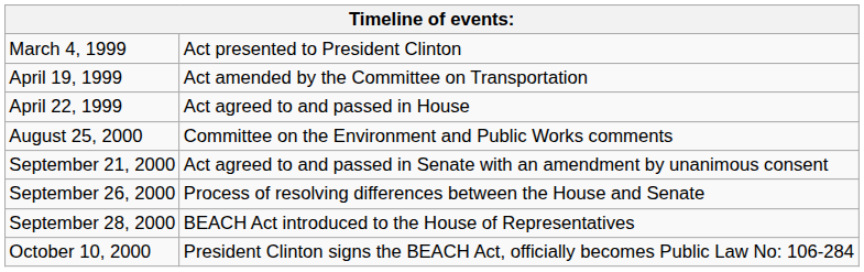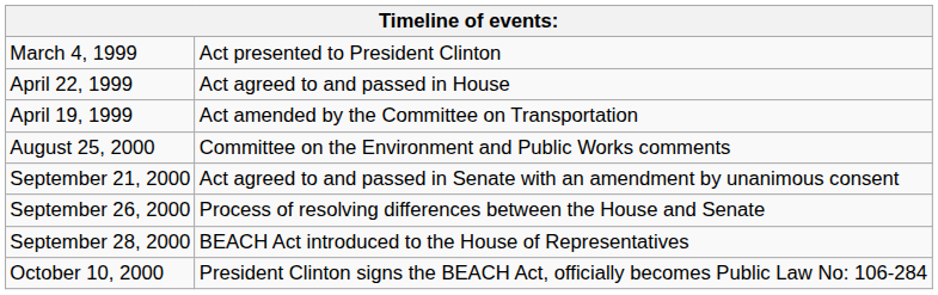 <table class="wikitable">
 <tr>
 <th colspan="2">Timeline of events:</th>
 </tr>
 <tr>
 <td>March 4, 1999</td>
 <td>Act presented to President Clinton</td>
 </tr>
 <tr>
+<td>April 22, 1999</td>
+<td>Act agreed to and passed in House</td>
+</tr>
+<tr>
 <td>April 19, 1999</td>
 <td>Act amended by the Committee on Transportation</td>
-</tr>
-<tr>
-<td>April 22, 1999</td>
-<td>Act agreed to and passed in House</td>
 </tr>
 <tr>
 <td>August 25, 2000</td>
 <td>Committee on the Environment and Public Works comments</td>
 </tr>
 <tr>
 <td>September 21, 2000</td>
 <td>Act agreed to and passed in Senate with an amendment by unanimous consent</td>
 </tr>
 <tr>
 <td>September 26, 2000</td>
 <td>Process of resolving differences between the House and Senate</td>
 </tr>
 <tr>
 <td>September 28, 2000</td>
 <td>BEACH Act introduced to the House of Representatives</td>
 </tr>
 <tr>
 <td>October 10, 2000</td>
 <td>President Clinton signs the BEACH Act, officially becomes Public Law No: 106-284</td>
 </tr>
 </table>
